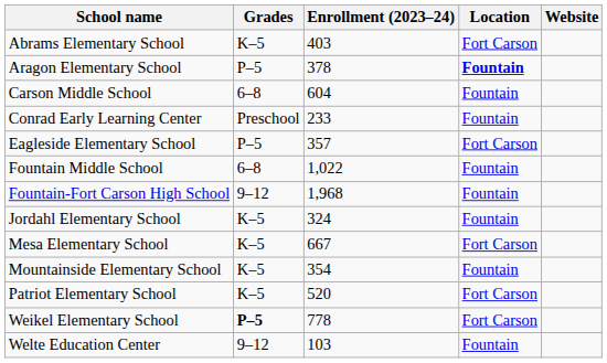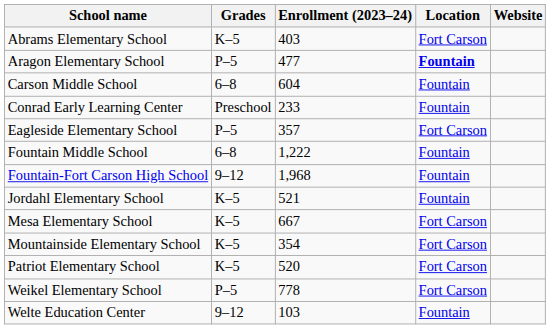 <table class="wikitable sortable">
 <tr>
 <th>School name</th>
 <th>Grades</th>
 <th>Enrollment (2023–24)</th>
 <th>Location</th>
 <th>Website</th>
 </tr>
 <tr>
 <td>Abrams Elementary School</td>
 <td>K–5</td>
 <td>403</td>
 <td><a href='#'>Fort Carson</a></td>
 <td></td>
 </tr>
 <tr>
 <td>Aragon Elementary School</td>
 <td>P–5</td>
-<td>378</td>
+<td>477</td>
 <td><strong><a href='#'>Fountain</a></strong></td>
 <td></td>
 </tr>
 <tr>
 <td>Carson Middle School</td>
 <td>6–8</td>
 <td>604</td>
 <td><a href='#'>Fountain</a></td>
 <td></td>
 </tr>
 <tr>
 <td>Conrad Early Learning Center</td>
 <td>Preschool</td>
 <td>233</td>
 <td><a href='#'>Fountain</a></td>
 <td></td>
 </tr>
 <tr>
 <td>Eagleside Elementary School</td>
 <td>P–5</td>
 <td>357</td>
 <td><a href='#'>Fort Carson</a></td>
 <td></td>
 </tr>
 <tr>
 <td>Fountain Middle School</td>
 <td>6–8</td>
-<td>1,022</td>
+<td>1,222</td>
 <td><a href='#'>Fountain</a></td>
 <td></td>
 </tr>
 <tr>
 <td><a href='#'>Fountain-Fort Carson High School</a></td>
 <td>9–12</td>
 <td>1,968</td>
 <td><a href='#'>Fountain</a></td>
 <td></td>
 </tr>
 <tr>
 <td>Jordahl Elementary School</td>
 <td>K–5</td>
-<td>324</td>
+<td>521</td>
 <td><a href='#'>Fountain</a></td>
 <td></td>
 </tr>
 <tr>
 <td>Mesa Elementary School</td>
 <td>K–5</td>
 <td>667</td>
 <td><a href='#'>Fort Carson</a></td>
 <td></td>
 </tr>
 <tr>
 <td>Mountainside Elementary School</td>
 <td>K–5</td>
 <td>354</td>
-<td><a href='#'>Fountain</a></td>
+<td><a href='#'>Fort Carson</a></td>
 <td></td>
 </tr>
 <tr>
 <td>Patriot Elementary School</td>
 <td>K–5</td>
 <td>520</td>
 <td><a href='#'>Fort Carson</a></td>
 <td></td>
 </tr>
 <tr>
 <td>Weikel Elementary School</td>
-<td><strong>P–5</strong></td>
+<td>P–5</td>
 <td>778</td>
 <td><a href='#'>Fort Carson</a></td>
 <td></td>
 </tr>
 <tr>
 <td>Welte Education Center</td>
 <td>9–12</td>
 <td>103</td>
 <td><a href='#'>Fountain</a></td>
 <td></td>
 </tr>
 </table>
